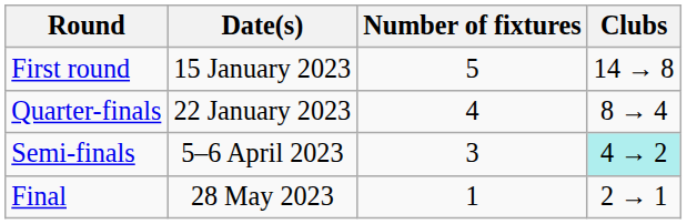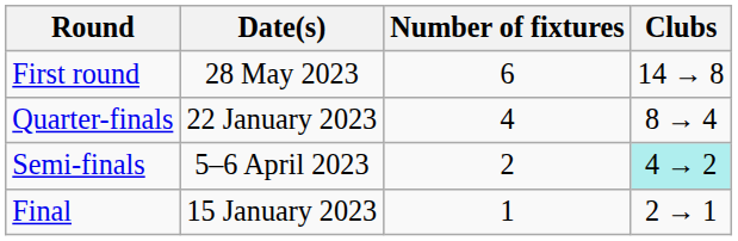 <table class="wikitable" style="text-align:center">
 <tr>
 <th>Round</th>
 <th>Date(s) </th>
 <th>Number of fixtures</th>
 <th>Clubs</th>
 </tr>
 <tr>
 <td style="text-align:left;"><a href='#'>First round</a></td>
-<td>15 January 2023</td>
-<td>5</td>
+<td>28 May 2023</td>
+<td>6</td>
 <td>14 → 8</td>
 </tr>
 <tr>
 <td style="text-align:left;"><a href='#'>Quarter-finals</a></td>
 <td>22 January 2023</td>
 <td>4</td>
 <td>8 → 4</td>
 </tr>
 <tr>
 <td style="text-align:left;"><a href='#'>Semi-finals</a></td>
 <td>5–6 April 2023</td>
-<td>3</td>
+<td>2</td>
 <td style="background: paleturquoise;">4 → 2</td>
 </tr>
 <tr>
 <td style="text-align:left;"><a href='#'>Final</a></td>
-<td>28 May 2023</td>
+<td>15 January 2023</td>
 <td>1</td>
 <td>2 → 1</td>
 </tr>
 </table>
